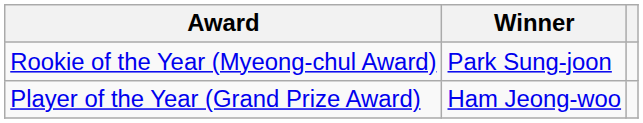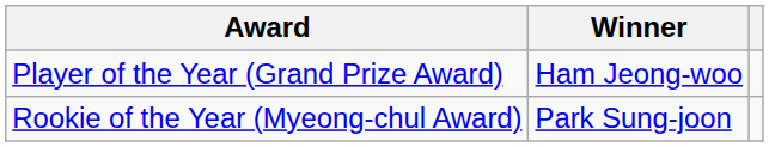 <table class="wikitable">
 <tr>
 <th>Award</th>
 <th>Winner</th>
 <th></th>
 </tr>
 <tr>
+<td><a href='#'>Player of the Year (Grand Prize Award)</a></td>
+<td> <a href='#'>Ham Jeong-woo</a></td>
+<td></td>
+</tr>
+<tr>
 <td><a href='#'>Rookie of the Year (Myeong-chul Award)</a></td>
 <td> <a href='#'>Park Sung-joon</a></td>
 <td></td>
 </tr>
-<tr>
-<td><a href='#'>Player of the Year (Grand Prize Award)</a></td>
-<td> <a href='#'>Ham Jeong-woo</a></td>
-<td></td>
-</tr>
 </table>
